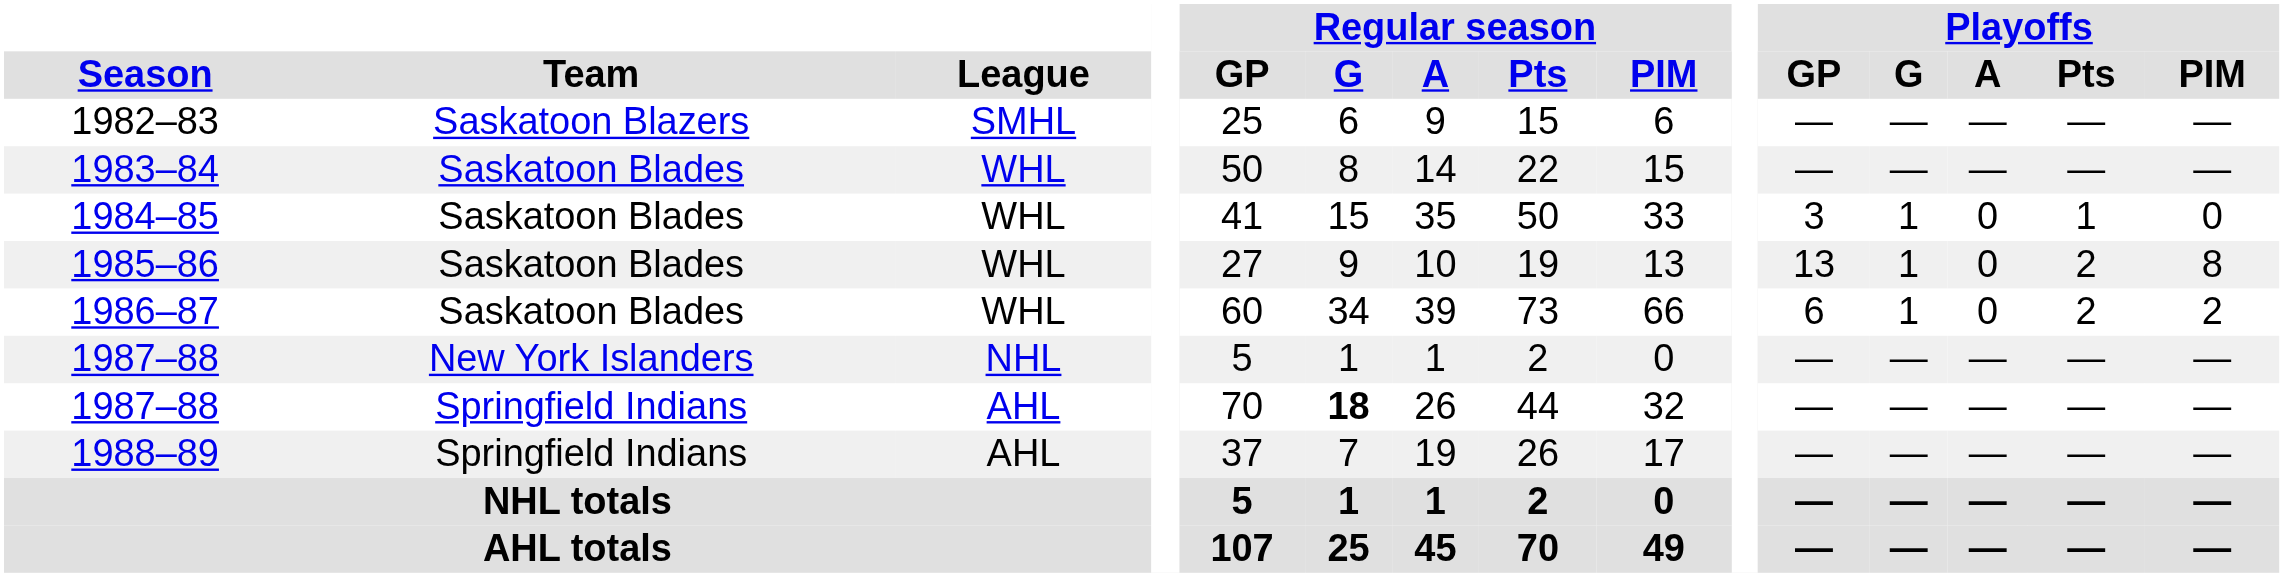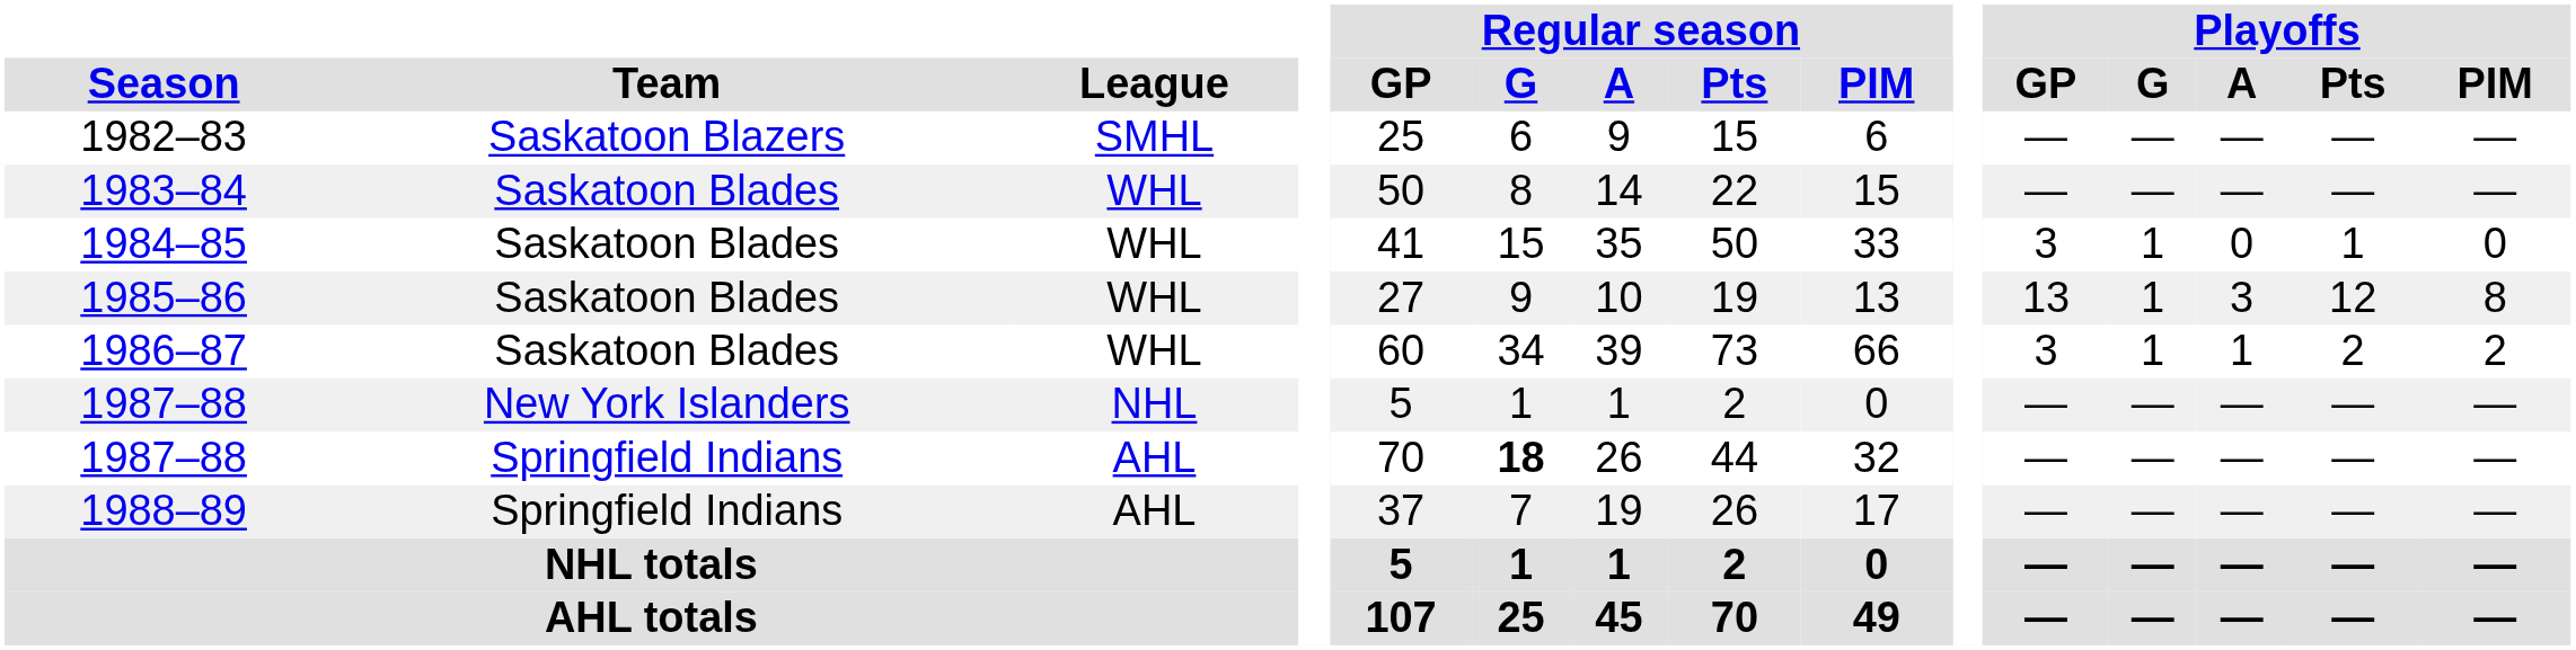 <table border="0" cellpadding="1" cellspacing="0" style="text-align:center; width:60em">
 <tr bgcolor="#e0e0e0">
 <th colspan="3" bgcolor="#ffffff"> </th>
 <th rowspan="99" bgcolor="#ffffff"> </th>
 <th colspan="5"><a href='#'>Regular season</a></th>
 <th rowspan="99" bgcolor="#ffffff"> </th>
 <th colspan="5"><a href='#'>Playoffs</a></th>
 </tr>
 <tr bgcolor="#e0e0e0">
 <th><a href='#'>Season</a></th>
 <th>Team</th>
 <th>League</th>
 <th>GP</th>
 <th><a href='#'>G</a></th>
 <th><a href='#'>A</a></th>
 <th><a href='#'>Pts</a></th>
 <th><a href='#'>PIM</a></th>
 <th>GP</th>
 <th>G</th>
 <th>A</th>
 <th>Pts</th>
 <th>PIM</th>
 </tr>
 <tr>
 <td>1982–83</td>
 <td><a href='#'>Saskatoon Blazers</a></td>
 <td><a href='#'>SMHL</a></td>
 <td>25</td>
 <td>6</td>
 <td>9</td>
 <td>15</td>
 <td>6</td>
 <td>—</td>
 <td>—</td>
 <td>—</td>
 <td>—</td>
 <td>—</td>
 </tr>
 <tr bgcolor="#f0f0f0">
 <td><a href='#'>1983–84</a></td>
 <td><a href='#'>Saskatoon Blades</a></td>
 <td><a href='#'>WHL</a></td>
 <td>50</td>
 <td>8</td>
 <td>14</td>
 <td>22</td>
 <td>15</td>
 <td>—</td>
 <td>—</td>
 <td>—</td>
 <td>—</td>
 <td>—</td>
 </tr>
 <tr>
 <td><a href='#'>1984–85</a></td>
 <td>Saskatoon Blades</td>
 <td>WHL</td>
 <td>41</td>
 <td>15</td>
 <td>35</td>
 <td>50</td>
 <td>33</td>
 <td>3</td>
 <td>1</td>
 <td>0</td>
 <td>1</td>
 <td>0</td>
 </tr>
 <tr bgcolor="#f0f0f0">
 <td><a href='#'>1985–86</a></td>
 <td>Saskatoon Blades</td>
 <td>WHL</td>
 <td>27</td>
 <td>9</td>
 <td>10</td>
 <td>19</td>
 <td>13</td>
 <td>13</td>
 <td>1</td>
-<td>0</td>
-<td>2</td>
+<td>3</td>
+<td>12</td>
 <td>8</td>
 </tr>
 <tr>
 <td><a href='#'>1986–87</a></td>
 <td>Saskatoon Blades</td>
 <td>WHL</td>
 <td>60</td>
 <td>34</td>
 <td>39</td>
 <td>73</td>
 <td>66</td>
-<td>6</td>
+<td>3</td>
 <td>1</td>
-<td>0</td>
+<td>1</td>
 <td>2</td>
 <td>2</td>
 </tr>
 <tr bgcolor="#f0f0f0">
 <td><a href='#'>1987–88</a></td>
 <td><a href='#'>New York Islanders</a></td>
 <td><a href='#'>NHL</a></td>
 <td>5</td>
 <td>1</td>
 <td>1</td>
 <td>2</td>
 <td>0</td>
 <td>—</td>
 <td>—</td>
 <td>—</td>
 <td>—</td>
 <td>—</td>
 </tr>
 <tr>
 <td><a href='#'>1987–88</a></td>
 <td><a href='#'>Springfield Indians</a></td>
 <td><a href='#'>AHL</a></td>
 <td>70</td>
 <td><strong>18</strong></td>
 <td>26</td>
 <td>44</td>
 <td>32</td>
 <td>—</td>
 <td>—</td>
 <td>—</td>
 <td>—</td>
 <td>—</td>
 </tr>
 <tr bgcolor="#f0f0f0">
 <td><a href='#'>1988–89</a></td>
 <td>Springfield Indians</td>
 <td>AHL</td>
 <td>37</td>
 <td>7</td>
 <td>19</td>
 <td>26</td>
 <td>17</td>
 <td>—</td>
 <td>—</td>
 <td>—</td>
 <td>—</td>
 <td>—</td>
 </tr>
 <tr bgcolor="#e0e0e0">
 <th colspan="3">NHL totals</th>
 <th>5</th>
 <th>1</th>
 <th>1</th>
 <th>2</th>
 <th>0</th>
 <th>—</th>
 <th>—</th>
 <th>—</th>
 <th>—</th>
 <th>—</th>
 </tr>
 <tr bgcolor="#e0e0e0">
 <th colspan="3">AHL totals</th>
 <th>107</th>
 <th>25</th>
 <th>45</th>
 <th>70</th>
 <th>49</th>
 <th>—</th>
 <th>—</th>
 <th>—</th>
 <th>—</th>
 <th>—</th>
 </tr>
 </table>
